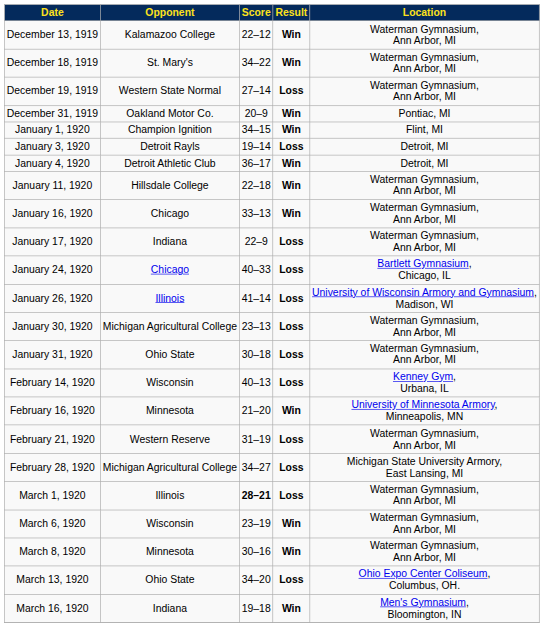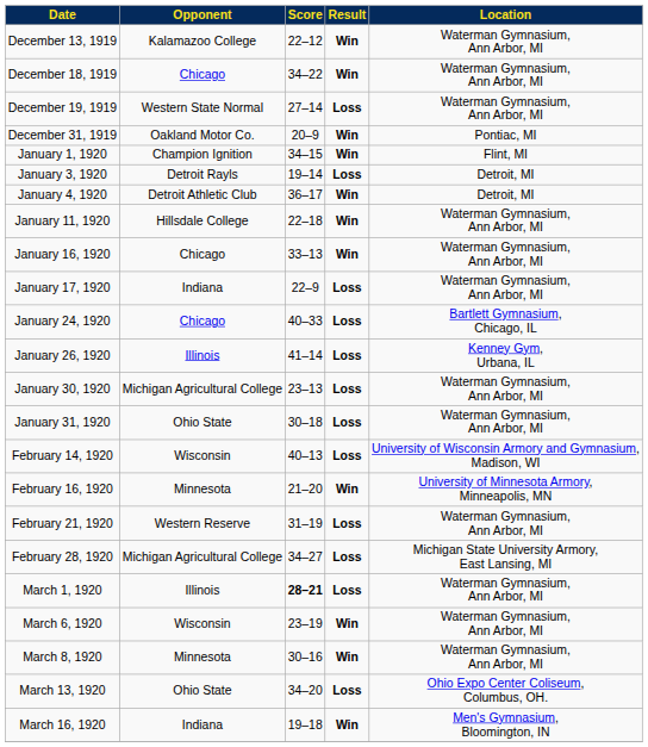 <table class="wikitable" width=" ">
 <tr align="center"  style="background:#042A5C; color:#FCE21C;">
 <td><strong>Date</strong></td>
 <td><strong>Opponent</strong></td>
 <td><strong>Score</strong></td>
 <td><strong>Result</strong></td>
 <td><strong>Location</strong></td>
 </tr>
 <tr align="center" bgcolor="">
 <td>December 13, 1919</td>
 <td>Kalamazoo College</td>
 <td>22–12</td>
 <td><strong>Win</strong></td>
 <td>Waterman Gymnasium,<br> Ann Arbor, MI</td>
 </tr>
 <tr align="center" bgcolor="">
 <td>December 18, 1919</td>
-<td>St. Mary's</td>
+<td><a href='#'>Chicago</a></td>
 <td>34–22</td>
 <td><strong>Win</strong></td>
 <td>Waterman Gymnasium,<br> Ann Arbor, MI</td>
 </tr>
 <tr align="center" bgcolor="">
 <td>December 19, 1919</td>
 <td>Western State Normal</td>
 <td>27–14</td>
 <td><strong>Loss</strong></td>
 <td>Waterman Gymnasium,<br> Ann Arbor, MI</td>
 </tr>
 <tr align="center" bgcolor="">
 <td>December 31, 1919</td>
 <td>Oakland Motor Co.</td>
 <td>20–9</td>
 <td><strong>Win</strong></td>
 <td>Pontiac, MI</td>
 </tr>
 <tr align="center" bgcolor="">
 <td>January 1, 1920</td>
 <td>Champion Ignition</td>
 <td>34–15</td>
 <td><strong>Win</strong></td>
 <td>Flint, MI</td>
 </tr>
 <tr align="center" bgcolor="">
 <td>January 3, 1920</td>
 <td>Detroit Rayls</td>
 <td>19–14</td>
 <td><strong>Loss</strong></td>
 <td>Detroit, MI</td>
 </tr>
 <tr align="center" bgcolor="">
 <td>January 4, 1920</td>
 <td>Detroit Athletic Club</td>
 <td>36–17</td>
 <td><strong>Win</strong></td>
 <td>Detroit, MI</td>
 </tr>
 <tr align="center" bgcolor="">
 <td>January 11, 1920</td>
 <td>Hillsdale College</td>
 <td>22–18</td>
 <td><strong>Win</strong></td>
 <td>Waterman Gymnasium,<br> Ann Arbor, MI</td>
 </tr>
 <tr align="center" bgcolor="">
 <td>January 16, 1920</td>
 <td>Chicago</td>
 <td>33–13</td>
 <td><strong>Win</strong></td>
 <td>Waterman Gymnasium,<br> Ann Arbor, MI</td>
 </tr>
 <tr align="center" bgcolor="">
 <td>January 17, 1920</td>
 <td>Indiana</td>
 <td>22–9</td>
 <td><strong>Loss</strong></td>
 <td>Waterman Gymnasium,<br> Ann Arbor, MI</td>
 </tr>
 <tr align="center" bgcolor="">
 <td>January 24, 1920</td>
 <td><a href='#'>Chicago</a></td>
 <td>40–33</td>
 <td><strong>Loss</strong></td>
 <td><a href='#'>Bartlett Gymnasium</a>,<br> Chicago, IL</td>
 </tr>
 <tr align="center" bgcolor="">
 <td>January 26, 1920</td>
 <td><a href='#'>Illinois</a></td>
 <td>41–14</td>
 <td><strong>Loss</strong></td>
-<td><a href='#'>University of Wisconsin Armory and Gymnasium</a>,<br> Madison, WI</td>
+<td><a href='#'>Kenney Gym</a>,<br> Urbana, IL</td>
 </tr>
 <tr align="center" bgcolor="">
 <td>January 30, 1920</td>
 <td>Michigan Agricultural College</td>
 <td>23–13</td>
 <td><strong>Loss</strong></td>
 <td>Waterman Gymnasium,<br> Ann Arbor, MI</td>
 </tr>
 <tr align="center" bgcolor="">
 <td>January 31, 1920</td>
 <td>Ohio State</td>
 <td>30–18</td>
 <td><strong>Loss</strong></td>
 <td>Waterman Gymnasium,<br> Ann Arbor, MI</td>
 </tr>
 <tr align="center" bgcolor="">
 <td>February 14, 1920</td>
 <td>Wisconsin</td>
 <td>40–13</td>
 <td><strong>Loss</strong></td>
-<td><a href='#'>Kenney Gym</a>,<br> Urbana, IL</td>
+<td><a href='#'>University of Wisconsin Armory and Gymnasium</a>,<br> Madison, WI</td>
 </tr>
 <tr align="center" bgcolor="">
 <td>February 16, 1920</td>
 <td>Minnesota</td>
 <td>21–20</td>
 <td><strong>Win</strong></td>
 <td><a href='#'>University of Minnesota Armory</a>,<br> Minneapolis, MN</td>
 </tr>
 <tr align="center" bgcolor="">
 <td>February 21, 1920</td>
 <td>Western Reserve</td>
 <td>31–19</td>
 <td><strong>Loss</strong></td>
 <td>Waterman Gymnasium,<br> Ann Arbor, MI</td>
 </tr>
 <tr align="center" bgcolor="">
 <td>February 28, 1920</td>
 <td>Michigan Agricultural College</td>
 <td>34–27</td>
 <td><strong>Loss</strong></td>
 <td>Michigan State University Armory,<br> East Lansing, MI</td>
 </tr>
 <tr align="center" bgcolor="">
 <td>March 1, 1920</td>
 <td>Illinois</td>
 <td><strong>28–21</strong></td>
 <td><strong>Loss</strong></td>
 <td>Waterman Gymnasium,<br> Ann Arbor, MI</td>
 </tr>
 <tr align="center" bgcolor="">
 <td>March 6, 1920</td>
 <td>Wisconsin</td>
 <td>23–19</td>
 <td><strong>Win</strong></td>
 <td>Waterman Gymnasium,<br> Ann Arbor, MI</td>
 </tr>
 <tr align="center" bgcolor="">
 <td>March 8, 1920</td>
 <td>Minnesota</td>
 <td>30–16</td>
 <td><strong>Win</strong></td>
 <td>Waterman Gymnasium,<br> Ann Arbor, MI</td>
 </tr>
 <tr align="center" bgcolor="">
 <td>March 13, 1920</td>
 <td>Ohio State</td>
 <td>34–20</td>
 <td><strong>Loss</strong></td>
 <td><a href='#'>Ohio Expo Center Coliseum</a>,<br> Columbus, OH.</td>
 </tr>
 <tr align="center" bgcolor="">
 <td>March 16, 1920</td>
 <td>Indiana</td>
 <td>19–18</td>
 <td><strong>Win</strong></td>
 <td><a href='#'>Men's Gymnasium</a>,<br> Bloomington, IN</td>
 </tr>
 <tr align="center" bgcolor="">
 </tr>
 </table>
